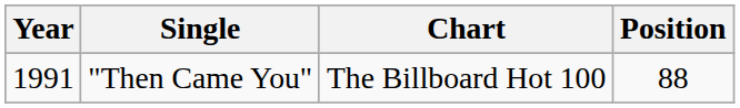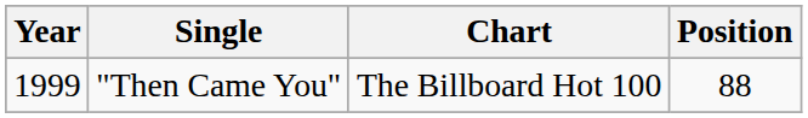 <table Class = "wikitable">
 <tr>
 <th>Year</th>
 <th>Single</th>
 <th>Chart</th>
 <th>Position</th>
 </tr>
 <tr>
-<td>1991</td>
+<td>1999</td>
 <td>"Then Came You"</td>
 <td>The Billboard Hot 100</td>
 <td align = "center">88</td>
 </tr>
 </table>
